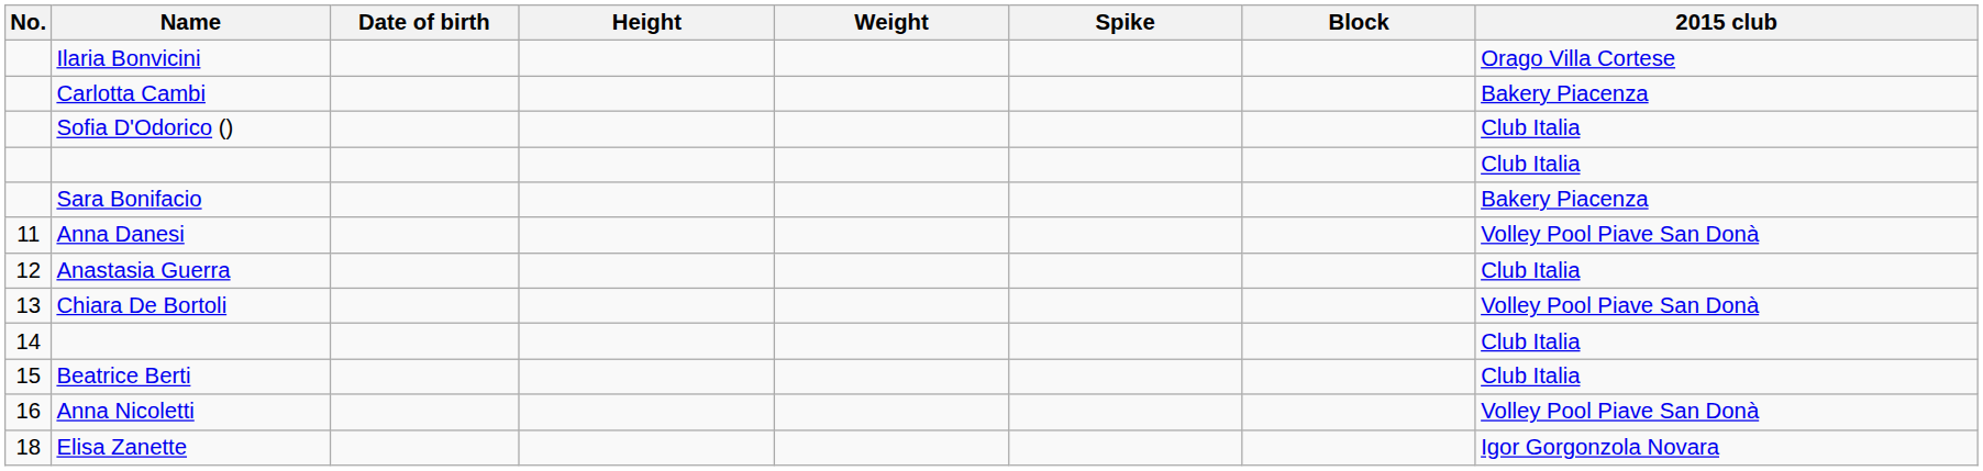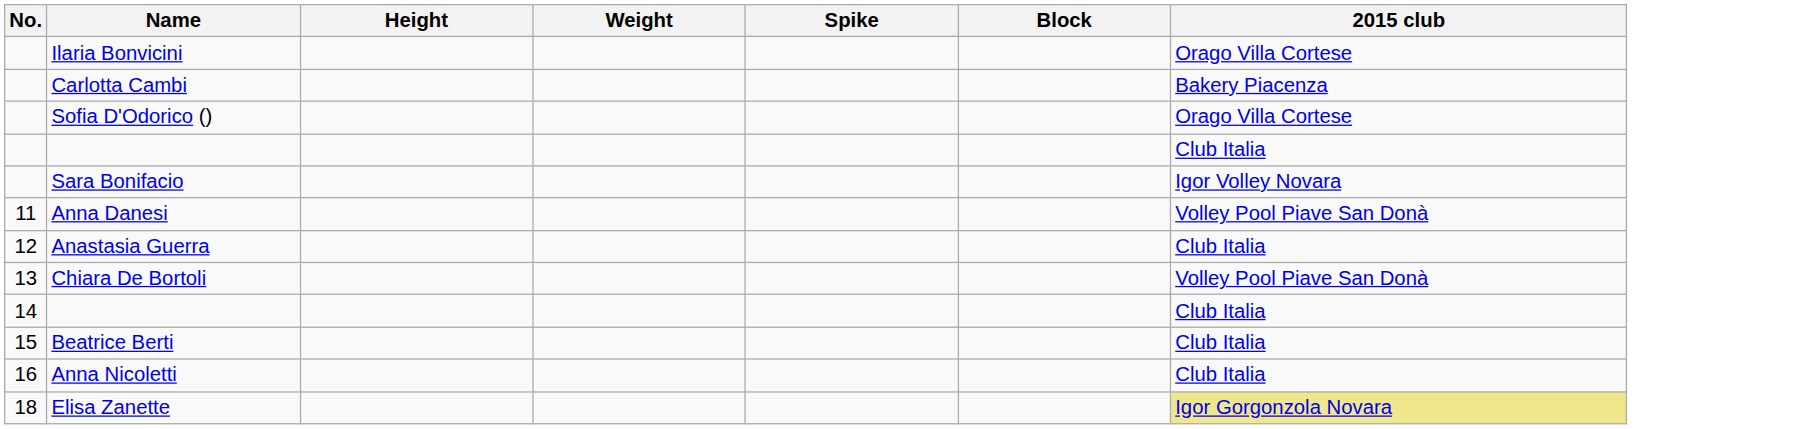 <table class="wikitable sortable" style="text-align:center;">
 <tr>
 <th>No.</th>
 <th style="width:12em">Name</th>
-<th style="width:8em">Date of birth</th>
 <th style="width:11em">Height</th>
 <th style="width:10em">Weight</th>
 <th style="width:10em">Spike</th>
 <th style="width:10em">Block</th>
 <th style="width:22em">2015 club</th>
 </tr>
 <tr>
 <td></td>
 <td align=left><a href='#'>Ilaria Bonvicini</a></td>
-<td align=right></td>
 <td></td>
 <td></td>
 <td></td>
 <td></td>
 <td align=left> <a href='#'>Orago Villa Cortese</a></td>
 </tr>
 <tr>
 <td></td>
 <td align=left><a href='#'>Carlotta Cambi</a></td>
-<td align=right></td>
 <td></td>
 <td></td>
 <td></td>
 <td></td>
 <td align=left> <a href='#'>Bakery Piacenza</a></td>
 </tr>
 <tr>
 <td></td>
 <td align=left><a href='#'>Sofia D'Odorico</a> ()</td>
-<td align=right></td>
 <td></td>
 <td></td>
 <td></td>
 <td></td>
-<td align=left> <a href='#'>Club Italia</a></td>
+<td align=left> <a href='#'>Orago Villa Cortese</a></td>
 </tr>
 <tr>
 <td></td>
 <td align=left></td>
-<td align=right></td>
 <td></td>
 <td></td>
 <td></td>
 <td></td>
 <td align=left> <a href='#'>Club Italia</a></td>
 </tr>
 <tr>
 <td></td>
 <td align=left><a href='#'>Sara Bonifacio</a></td>
-<td align=right></td>
 <td></td>
 <td></td>
 <td></td>
 <td></td>
-<td align=left> <a href='#'>Bakery Piacenza</a></td>
+<td align=left> <a href='#'>Igor Volley Novara</a></td>
 </tr>
 <tr>
 <td>11</td>
 <td align=left><a href='#'>Anna Danesi</a></td>
-<td align=right></td>
 <td></td>
 <td></td>
 <td></td>
 <td></td>
 <td align=left> <a href='#'>Volley Pool Piave San Donà</a></td>
 </tr>
 <tr>
 <td>12</td>
 <td align=left><a href='#'>Anastasia Guerra</a></td>
-<td align=right></td>
 <td></td>
 <td></td>
 <td></td>
 <td></td>
 <td align=left> <a href='#'>Club Italia</a></td>
 </tr>
 <tr>
 <td>13</td>
 <td align=left><a href='#'>Chiara De Bortoli</a></td>
-<td align=right></td>
 <td></td>
 <td></td>
 <td></td>
 <td></td>
 <td align=left> <a href='#'>Volley Pool Piave San Donà</a></td>
 </tr>
 <tr>
 <td>14</td>
 <td align=left></td>
-<td align=right></td>
 <td></td>
 <td></td>
 <td></td>
 <td></td>
 <td align=left> <a href='#'>Club Italia</a></td>
 </tr>
 <tr>
 <td>15</td>
 <td align=left><a href='#'>Beatrice Berti</a></td>
-<td align=right></td>
 <td></td>
 <td></td>
 <td></td>
 <td></td>
 <td align=left> <a href='#'>Club Italia</a></td>
 </tr>
 <tr>
 <td>16</td>
 <td align=left><a href='#'>Anna Nicoletti</a></td>
-<td align=right></td>
 <td></td>
 <td></td>
 <td></td>
 <td></td>
-<td align=left> <a href='#'>Volley Pool Piave San Donà</a></td>
+<td align=left> <a href='#'>Club Italia</a></td>
 </tr>
 <tr>
 <td>18</td>
 <td align=left><a href='#'>Elisa Zanette</a></td>
-<td align=right></td>
 <td></td>
 <td></td>
 <td></td>
 <td></td>
-<td align=left> <a href='#'>Igor Gorgonzola Novara</a></td>
+<td align=left style="background: khaki;"> <a href='#'>Igor Gorgonzola Novara</a></td>
 </tr>
 </table>
